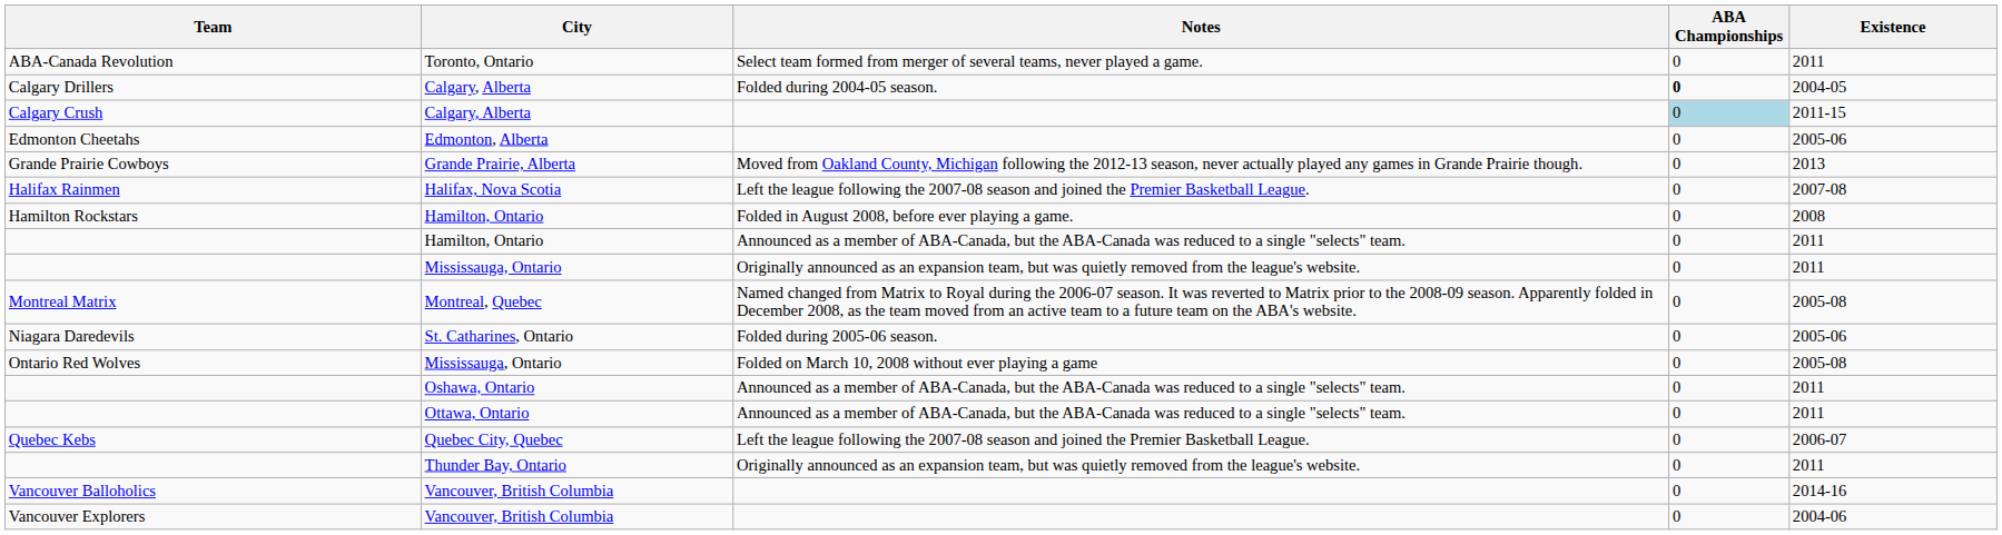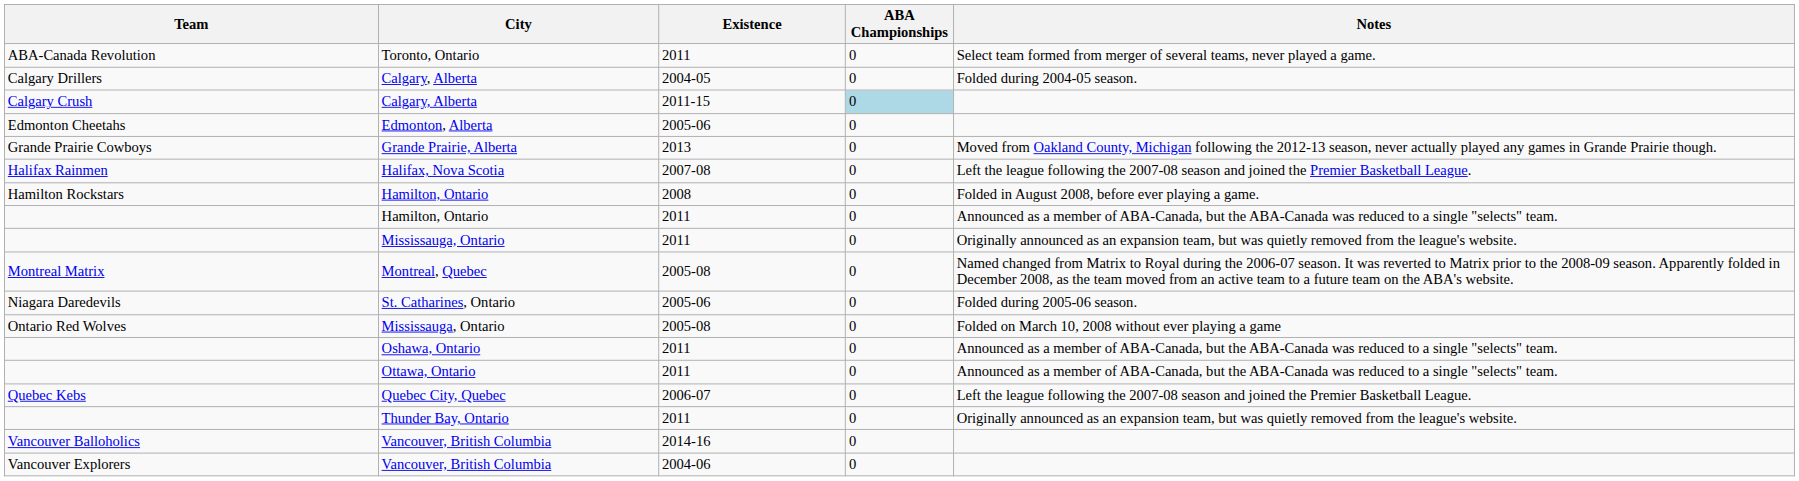 <table class="wikitable">
 <tr>
 <th bgcolor="#DDDDFF" width="20%">Team</th>
 <th bgcolor="#DDDDFF" width="15%">City</th>
+<th bgcolor="#DDDDFF" width="10%">Existence</th>
+<th bgcolor="#DDDDFF" width="5%">ABA Championships</th>
 <th bgcolor="#DDDDFF" width="45%">Notes</th>
-<th bgcolor="#DDDDFF" width="5%">ABA Championships</th>
-<th bgcolor="#DDDDFF" width="10%">Existence</th>
 </tr>
 <tr>
 <td>ABA-Canada Revolution</td>
 <td>Toronto, Ontario</td>
+<td>2011</td>
+<td>0</td>
 <td>Select team formed from merger of several teams, never played a game.</td>
-<td>0</td>
-<td>2011</td>
 </tr>
 <tr>
 <td>Calgary Drillers</td>
 <td><a href='#'>Calgary</a>, <a href='#'>Alberta</a></td>
+<td>2004-05</td>
+<td>0</td>
 <td>Folded during 2004-05 season.</td>
-<td><strong>0</strong></td>
-<td>2004-05</td>
 </tr>
 <tr>
 <td><a href='#'>Calgary Crush</a></td>
 <td><a href='#'>Calgary, Alberta</a></td>
+<td>2011-15</td>
+<td style="background: lightblue;">0</td>
 <td></td>
-<td style="background: lightblue;">0</td>
-<td>2011-15</td>
 </tr>
 <tr>
 <td>Edmonton Cheetahs</td>
 <td><a href='#'>Edmonton</a>, <a href='#'>Alberta</a></td>
+<td>2005-06</td>
+<td>0</td>
 <td></td>
-<td>0</td>
-<td>2005-06</td>
 </tr>
 <tr>
 <td>Grande Prairie Cowboys</td>
 <td><a href='#'>Grande Prairie, Alberta</a></td>
+<td>2013</td>
+<td>0</td>
 <td>Moved from <a href='#'>Oakland County, Michigan</a> following the 2012-13 season, never actually played any games in Grande Prairie though.</td>
-<td>0</td>
-<td>2013</td>
 </tr>
 <tr>
 <td><a href='#'>Halifax Rainmen</a></td>
 <td><a href='#'>Halifax, Nova Scotia</a></td>
+<td>2007-08</td>
+<td>0</td>
 <td>Left the league following the 2007-08 season and joined the <a href='#'>Premier Basketball League</a>.</td>
-<td>0</td>
-<td>2007-08</td>
 </tr>
 <tr>
 <td>Hamilton Rockstars</td>
 <td><a href='#'>Hamilton, Ontario</a></td>
+<td>2008</td>
+<td>0</td>
 <td>Folded in August 2008, before ever playing a game.</td>
-<td>0</td>
-<td>2008</td>
 </tr>
 <tr>
 <td></td>
 <td>Hamilton, Ontario</td>
+<td>2011</td>
+<td>0</td>
 <td>Announced as a member of ABA-Canada, but the ABA-Canada was reduced to a single "selects" team.</td>
-<td>0</td>
-<td>2011</td>
 </tr>
 <tr>
 <td></td>
 <td><a href='#'>Mississauga, Ontario</a></td>
+<td>2011</td>
+<td>0</td>
 <td>Originally announced as an expansion team, but was quietly removed from the league's website.</td>
-<td>0</td>
-<td>2011</td>
 </tr>
 <tr>
 <td><a href='#'>Montreal Matrix</a></td>
 <td><a href='#'>Montreal</a>, <a href='#'>Quebec</a></td>
+<td>2005-08</td>
+<td>0</td>
 <td>Named changed from Matrix to Royal during the 2006-07 season. It was reverted to Matrix prior to the 2008-09 season. Apparently folded in December 2008, as the team moved from an active team to a future team on the ABA's website.</td>
-<td>0</td>
-<td>2005-08</td>
 </tr>
 <tr>
 <td>Niagara Daredevils</td>
 <td><a href='#'>St. Catharines</a>, Ontario</td>
+<td>2005-06</td>
+<td>0</td>
 <td>Folded during 2005-06 season.</td>
-<td>0</td>
-<td>2005-06</td>
 </tr>
 <tr>
 <td>Ontario Red Wolves</td>
 <td><a href='#'>Mississauga</a>, Ontario</td>
+<td>2005-08</td>
+<td>0</td>
 <td>Folded on March 10, 2008 without ever playing a game</td>
-<td>0</td>
-<td>2005-08</td>
 </tr>
 <tr>
 <td></td>
 <td><a href='#'>Oshawa, Ontario</a></td>
+<td>2011</td>
+<td>0</td>
 <td>Announced as a member of ABA-Canada, but the ABA-Canada was reduced to a single "selects" team.</td>
-<td>0</td>
-<td>2011</td>
 </tr>
 <tr>
 <td></td>
 <td><a href='#'>Ottawa, Ontario</a></td>
+<td>2011</td>
+<td>0</td>
 <td>Announced as a member of ABA-Canada, but the ABA-Canada was reduced to a single "selects" team.</td>
-<td>0</td>
-<td>2011</td>
 </tr>
 <tr>
 <td><a href='#'>Quebec Kebs</a></td>
 <td><a href='#'>Quebec City, Quebec</a></td>
+<td>2006-07</td>
+<td>0</td>
 <td>Left the league following the 2007-08 season and joined the Premier Basketball League.</td>
-<td>0</td>
-<td>2006-07</td>
 </tr>
 <tr>
 <td></td>
 <td><a href='#'>Thunder Bay, Ontario</a></td>
+<td>2011</td>
+<td>0</td>
 <td>Originally announced as an expansion team, but was quietly removed from the league's website.</td>
-<td>0</td>
-<td>2011</td>
 </tr>
 <tr>
 <td><a href='#'>Vancouver Balloholics</a></td>
 <td><a href='#'>Vancouver, British Columbia</a></td>
+<td>2014-16</td>
+<td>0</td>
 <td></td>
-<td>0</td>
-<td>2014-16</td>
 </tr>
 <tr>
 <td>Vancouver Explorers</td>
 <td><a href='#'>Vancouver, British Columbia</a></td>
+<td>2004-06</td>
+<td>0</td>
 <td></td>
-<td>0</td>
-<td>2004-06</td>
 </tr>
 </table>
